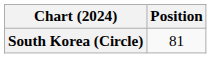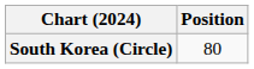 <table class="wikitable plainrowheaders" style="text-align:center">
 <tr>
 <th scope="col">Chart (2024)</th>
 <th scope="col">Position</th>
 </tr>
 <tr>
 <th scope="row">South Korea (Circle)</th>
-<td>81</td>
+<td>80</td>
 </tr>
 </table>
